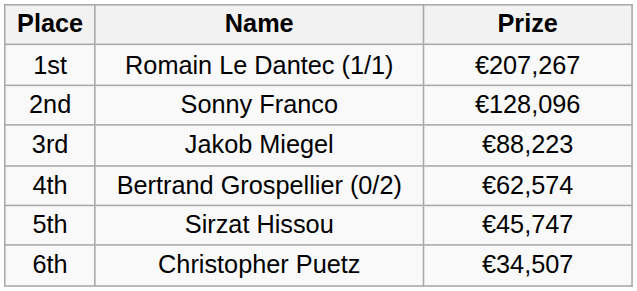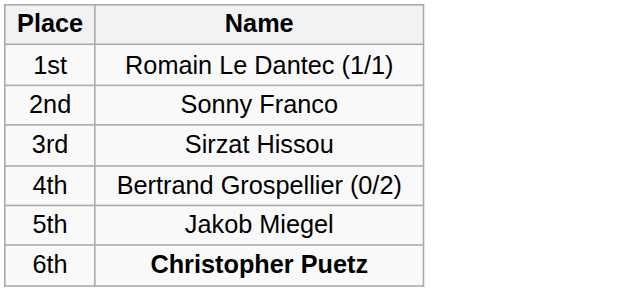 <table class="wikitable">
 <tr>
 <th width="50">Place</th>
 <th width="200">Name</th>
-<th width="125">Prize</th>
 </tr>
 <tr>
 <td align = "center">1st</td>
 <td align = "center">Romain Le Dantec (1/1)</td>
-<td align="center">€207,267</td>
 </tr>
 <tr>
 <td align = "center">2nd</td>
 <td align = "center">Sonny Franco</td>
-<td align="center">€128,096</td>
 </tr>
 <tr>
 <td align = "center">3rd</td>
-<td align = "center">Jakob Miegel</td>
-<td align="center">€88,223</td>
+<td align = "center">Sirzat Hissou</td>
 </tr>
 <tr>
 <td align = "center">4th</td>
 <td align = "center">Bertrand Grospellier (0/2)</td>
-<td align="center">€62,574</td>
 </tr>
 <tr>
 <td align = "center">5th</td>
-<td align = "center">Sirzat Hissou</td>
-<td align="center">€45,747</td>
+<td align = "center">Jakob Miegel</td>
 </tr>
 <tr>
 <td align = "center">6th</td>
-<td align = "center">Christopher Puetz</td>
-<td align="center">€34,507</td>
+<td align = "center"><strong>Christopher Puetz</strong></td>
 </tr>
 </table>
